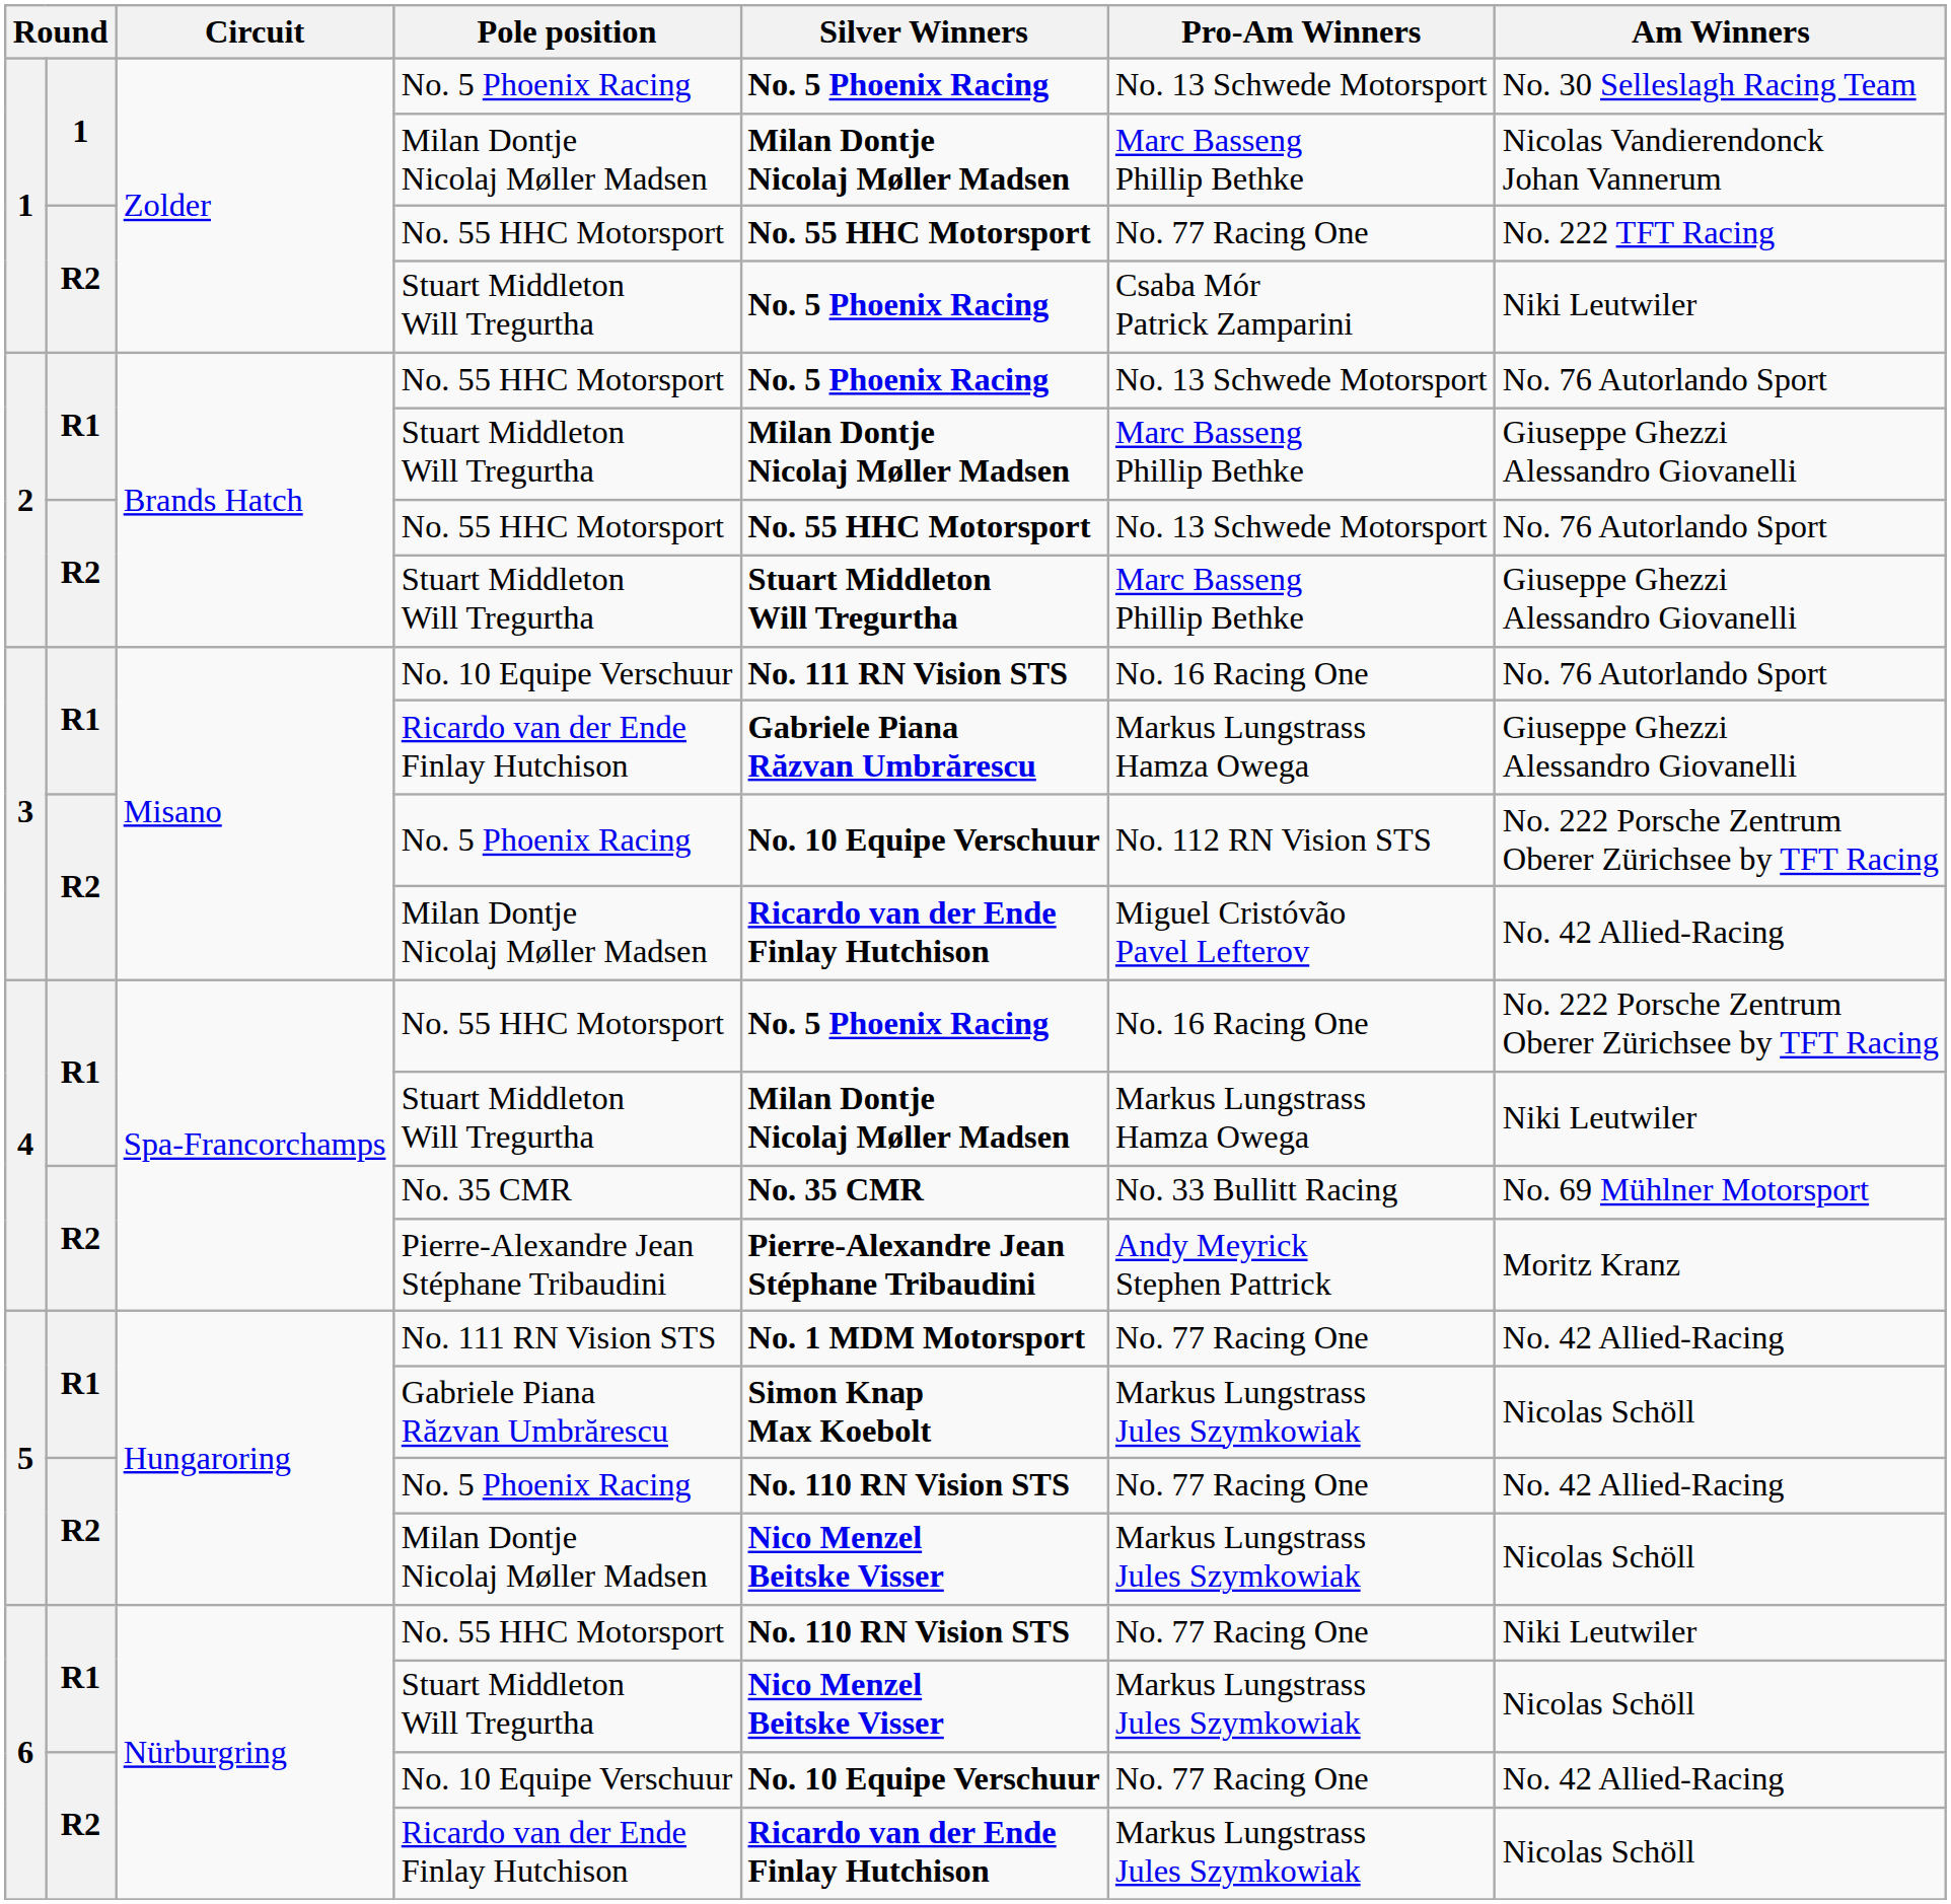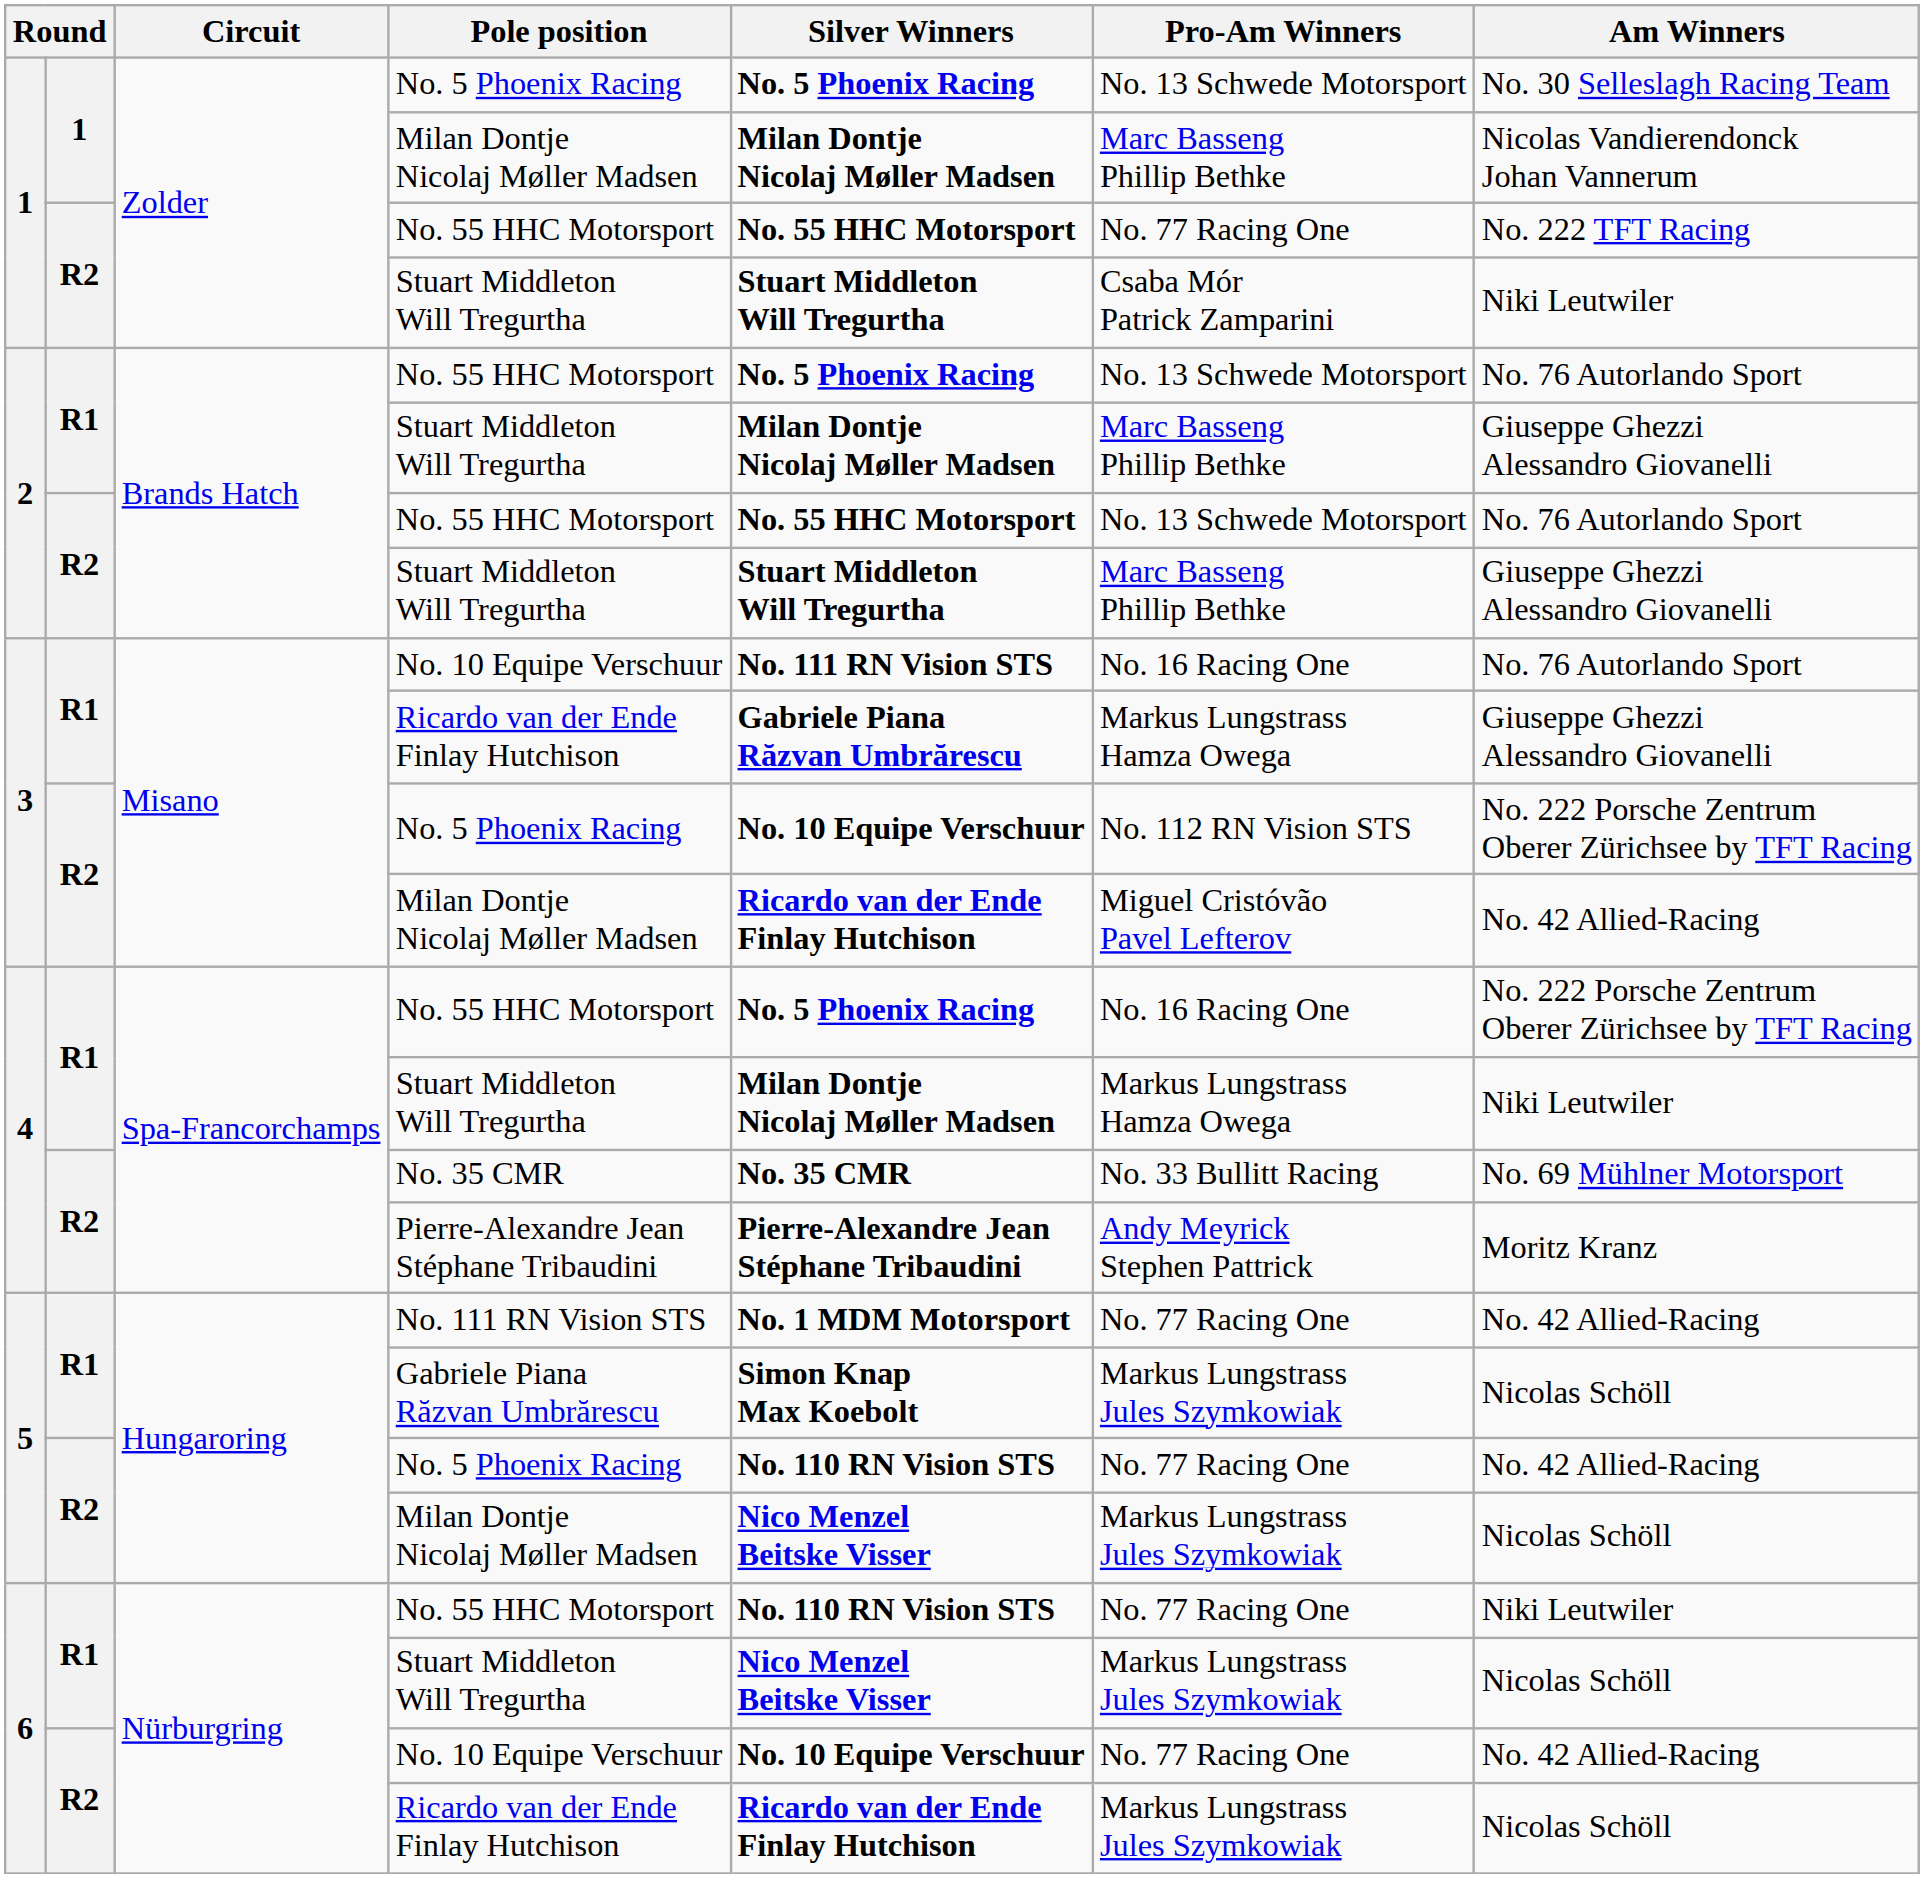 <table class="wikitable" style="font-size: 85%;">
 <tr>
 <th colspan=2>Round</th>
 <th>Circuit</th>
 <th>Pole position</th>
 <th>Silver Winners</th>
 <th>Pro-Am Winners</th>
 <th>Am Winners</th>
 </tr>
 <tr>
 <th rowspan=4>1</th>
 <th rowspan=2>1</th>
 <td rowspan=4> <a href='#'>Zolder</a></td>
 <td> No. 5 <a href='#'>Phoenix Racing</a></td>
 <td><strong> No. 5 <a href='#'>Phoenix Racing</a></strong></td>
 <td> No. 13 Schwede Motorsport</td>
 <td> No. 30 <a href='#'>Selleslagh Racing Team</a></td>
 </tr>
 <tr>
 <td> Milan Dontje<br> Nicolaj Møller Madsen</td>
 <td><strong> Milan Dontje<br> Nicolaj Møller Madsen</strong></td>
 <td> <a href='#'>Marc Basseng</a><br> Phillip Bethke</td>
 <td> Nicolas Vandierendonck<br> Johan Vannerum</td>
 </tr>
 <tr>
 <th rowspan=2>R2</th>
 <td> No. 55 HHC Motorsport</td>
 <td><strong> No. 55 HHC Motorsport</strong></td>
 <td> No. 77 Racing One</td>
 <td> No. 222 <a href='#'>TFT Racing</a></td>
 </tr>
 <tr>
 <td> Stuart Middleton<br> Will Tregurtha</td>
-<td><strong> No. 5 <a href='#'>Phoenix Racing</a></strong></td>
+<td><strong> Stuart Middleton<br> Will Tregurtha</strong></td>
 <td> Csaba Mór<br> Patrick Zamparini</td>
 <td> Niki Leutwiler</td>
 </tr>
 <tr>
 <th rowspan=4>2</th>
 <th rowspan=2>R1</th>
 <td rowspan=4> <a href='#'>Brands Hatch</a></td>
 <td> No. 55 HHC Motorsport</td>
 <td><strong> No. 5 <a href='#'>Phoenix Racing</a></strong></td>
 <td> No. 13 Schwede Motorsport</td>
 <td> No. 76 Autorlando Sport</td>
 </tr>
 <tr>
 <td> Stuart Middleton<br> Will Tregurtha</td>
 <td><strong> Milan Dontje<br> Nicolaj Møller Madsen</strong></td>
 <td> <a href='#'>Marc Basseng</a><br> Phillip Bethke</td>
 <td> Giuseppe Ghezzi<br> Alessandro Giovanelli</td>
 </tr>
 <tr>
 <th rowspan=2>R2</th>
 <td> No. 55 HHC Motorsport</td>
 <td><strong> No. 55 HHC Motorsport</strong></td>
 <td> No. 13 Schwede Motorsport</td>
 <td> No. 76 Autorlando Sport</td>
 </tr>
 <tr>
 <td> Stuart Middleton<br> Will Tregurtha</td>
 <td><strong> Stuart Middleton<br> Will Tregurtha</strong></td>
 <td> <a href='#'>Marc Basseng</a><br> Phillip Bethke</td>
 <td> Giuseppe Ghezzi<br> Alessandro Giovanelli</td>
 </tr>
 <tr>
 <th rowspan=4>3</th>
 <th rowspan=2>R1</th>
 <td rowspan=4> <a href='#'>Misano</a></td>
 <td> No. 10 Equipe Verschuur</td>
 <td><strong> No. 111 RN Vision STS</strong></td>
 <td> No. 16 Racing One</td>
 <td> No. 76 Autorlando Sport</td>
 </tr>
 <tr>
 <td> <a href='#'>Ricardo van der Ende</a><br> Finlay Hutchison</td>
 <td><strong> Gabriele Piana<br> <a href='#'>Răzvan Umbrărescu</a></strong></td>
 <td> Markus Lungstrass<br> Hamza Owega</td>
 <td> Giuseppe Ghezzi<br> Alessandro Giovanelli</td>
 </tr>
 <tr>
 <th rowspan=2>R2</th>
 <td> No. 5 <a href='#'>Phoenix Racing</a></td>
 <td><strong> No. 10 Equipe Verschuur</strong></td>
 <td> No. 112 RN Vision STS</td>
 <td> No. 222 Porsche Zentrum<br>Oberer Zürichsee by <a href='#'>TFT Racing</a></td>
 </tr>
 <tr>
 <td> Milan Dontje<br> Nicolaj Møller Madsen</td>
 <td><strong> <a href='#'>Ricardo van der Ende</a><br> Finlay Hutchison</strong></td>
 <td> Miguel Cristóvão<br> <a href='#'>Pavel Lefterov</a></td>
 <td> No. 42 Allied-Racing</td>
 </tr>
 <tr>
 <th rowspan=4>4</th>
 <th rowspan=2>R1</th>
 <td rowspan=4> <a href='#'>Spa-Francorchamps</a></td>
 <td> No. 55 HHC Motorsport</td>
 <td><strong> No. 5 <a href='#'>Phoenix Racing</a></strong></td>
 <td> No. 16 Racing One</td>
 <td> No. 222 Porsche Zentrum<br>Oberer Zürichsee by <a href='#'>TFT Racing</a></td>
 </tr>
 <tr>
 <td> Stuart Middleton<br> Will Tregurtha</td>
 <td><strong> Milan Dontje<br> Nicolaj Møller Madsen</strong></td>
 <td> Markus Lungstrass<br> Hamza Owega</td>
 <td> Niki Leutwiler</td>
 </tr>
 <tr>
 <th rowspan=2>R2</th>
 <td> No. 35 CMR</td>
 <td><strong> No. 35 CMR</strong></td>
 <td> No. 33 Bullitt Racing</td>
 <td> No. 69 <a href='#'>Mühlner Motorsport</a></td>
 </tr>
 <tr>
 <td> Pierre-Alexandre Jean<br> Stéphane Tribaudini</td>
 <td><strong> Pierre-Alexandre Jean<br> Stéphane Tribaudini</strong></td>
 <td> <a href='#'>Andy Meyrick</a><br> Stephen Pattrick</td>
 <td> Moritz Kranz</td>
 </tr>
 <tr>
 <th rowspan=4>5</th>
 <th rowspan=2>R1</th>
 <td rowspan=4> <a href='#'>Hungaroring</a></td>
 <td> No. 111 RN Vision STS</td>
 <td><strong> No. 1 MDM Motorsport</strong></td>
 <td> No. 77 Racing One</td>
 <td> No. 42 Allied-Racing</td>
 </tr>
 <tr>
 <td> Gabriele Piana<br> <a href='#'>Răzvan Umbrărescu</a></td>
 <td><strong> Simon Knap<br> Max Koebolt</strong></td>
 <td> Markus Lungstrass<br> <a href='#'>Jules Szymkowiak</a></td>
 <td> Nicolas Schöll</td>
 </tr>
 <tr>
 <th rowspan=2>R2</th>
 <td> No. 5 <a href='#'>Phoenix Racing</a></td>
 <td><strong> No. 110 RN Vision STS</strong></td>
 <td> No. 77 Racing One</td>
 <td> No. 42 Allied-Racing</td>
 </tr>
 <tr>
 <td> Milan Dontje<br> Nicolaj Møller Madsen</td>
 <td><strong> <a href='#'>Nico Menzel</a><br> <a href='#'>Beitske Visser</a></strong></td>
 <td> Markus Lungstrass<br> <a href='#'>Jules Szymkowiak</a></td>
 <td> Nicolas Schöll</td>
 </tr>
 <tr>
 <th rowspan=4>6</th>
 <th rowspan=2>R1</th>
 <td rowspan=4> <a href='#'>Nürburgring</a></td>
 <td> No. 55 HHC Motorsport</td>
 <td><strong> No. 110 RN Vision STS</strong></td>
 <td> No. 77 Racing One</td>
 <td> Niki Leutwiler</td>
 </tr>
 <tr>
 <td> Stuart Middleton<br> Will Tregurtha</td>
 <td><strong> <a href='#'>Nico Menzel</a><br> <a href='#'>Beitske Visser</a></strong></td>
 <td> Markus Lungstrass<br> <a href='#'>Jules Szymkowiak</a></td>
 <td> Nicolas Schöll</td>
 </tr>
 <tr>
 <th rowspan=2>R2</th>
 <td> No. 10 Equipe Verschuur</td>
 <td><strong> No. 10 Equipe Verschuur</strong></td>
 <td> No. 77 Racing One</td>
 <td> No. 42 Allied-Racing</td>
 </tr>
 <tr>
 <td> <a href='#'>Ricardo van der Ende</a><br> Finlay Hutchison</td>
 <td><strong> <a href='#'>Ricardo van der Ende</a><br> Finlay Hutchison</strong></td>
 <td> Markus Lungstrass<br> <a href='#'>Jules Szymkowiak</a></td>
 <td> Nicolas Schöll</td>
 </tr>
 </table>
